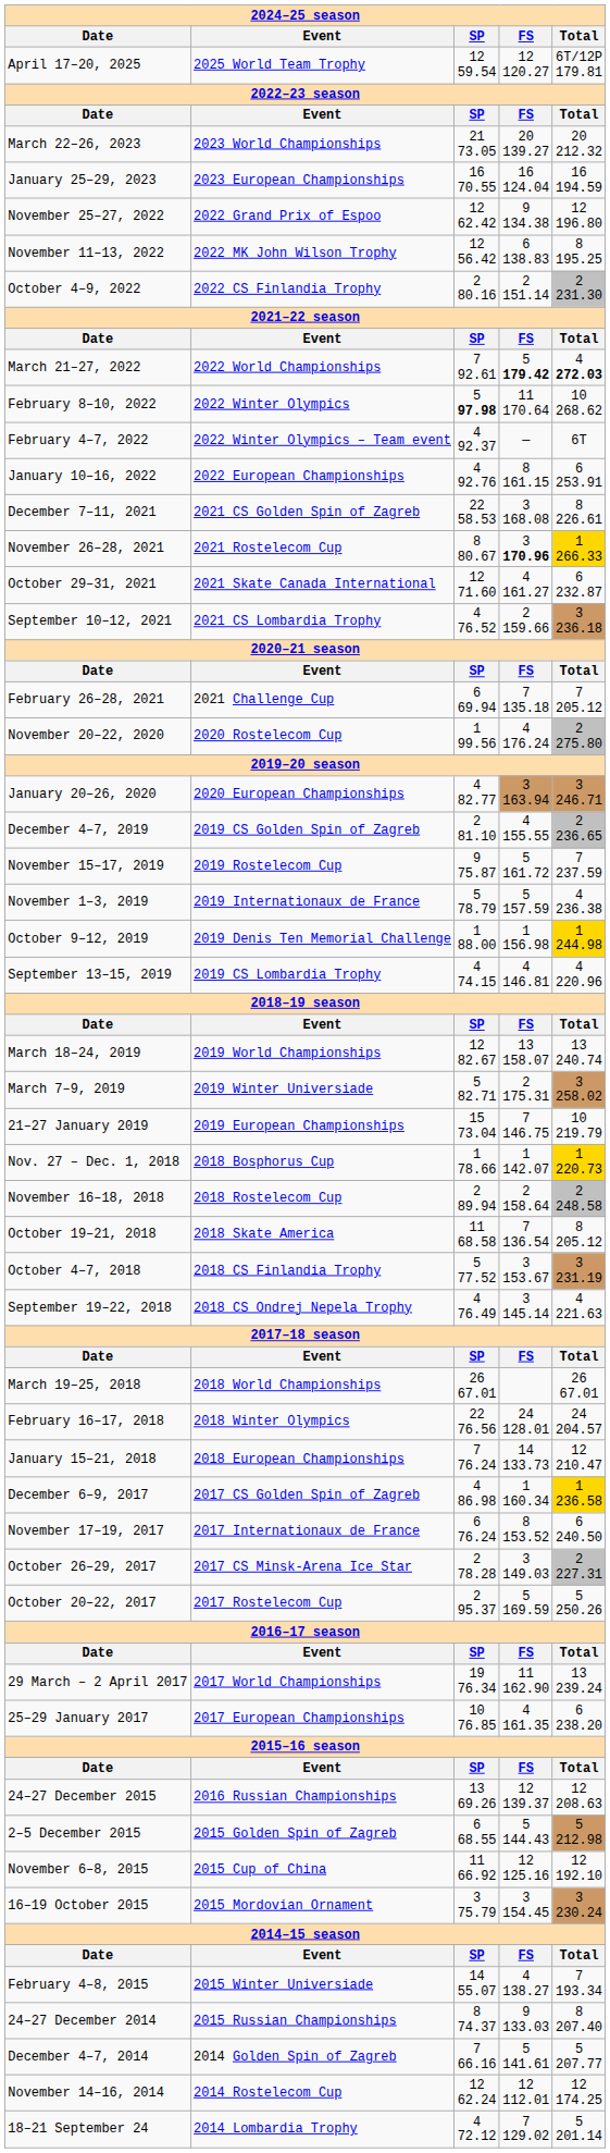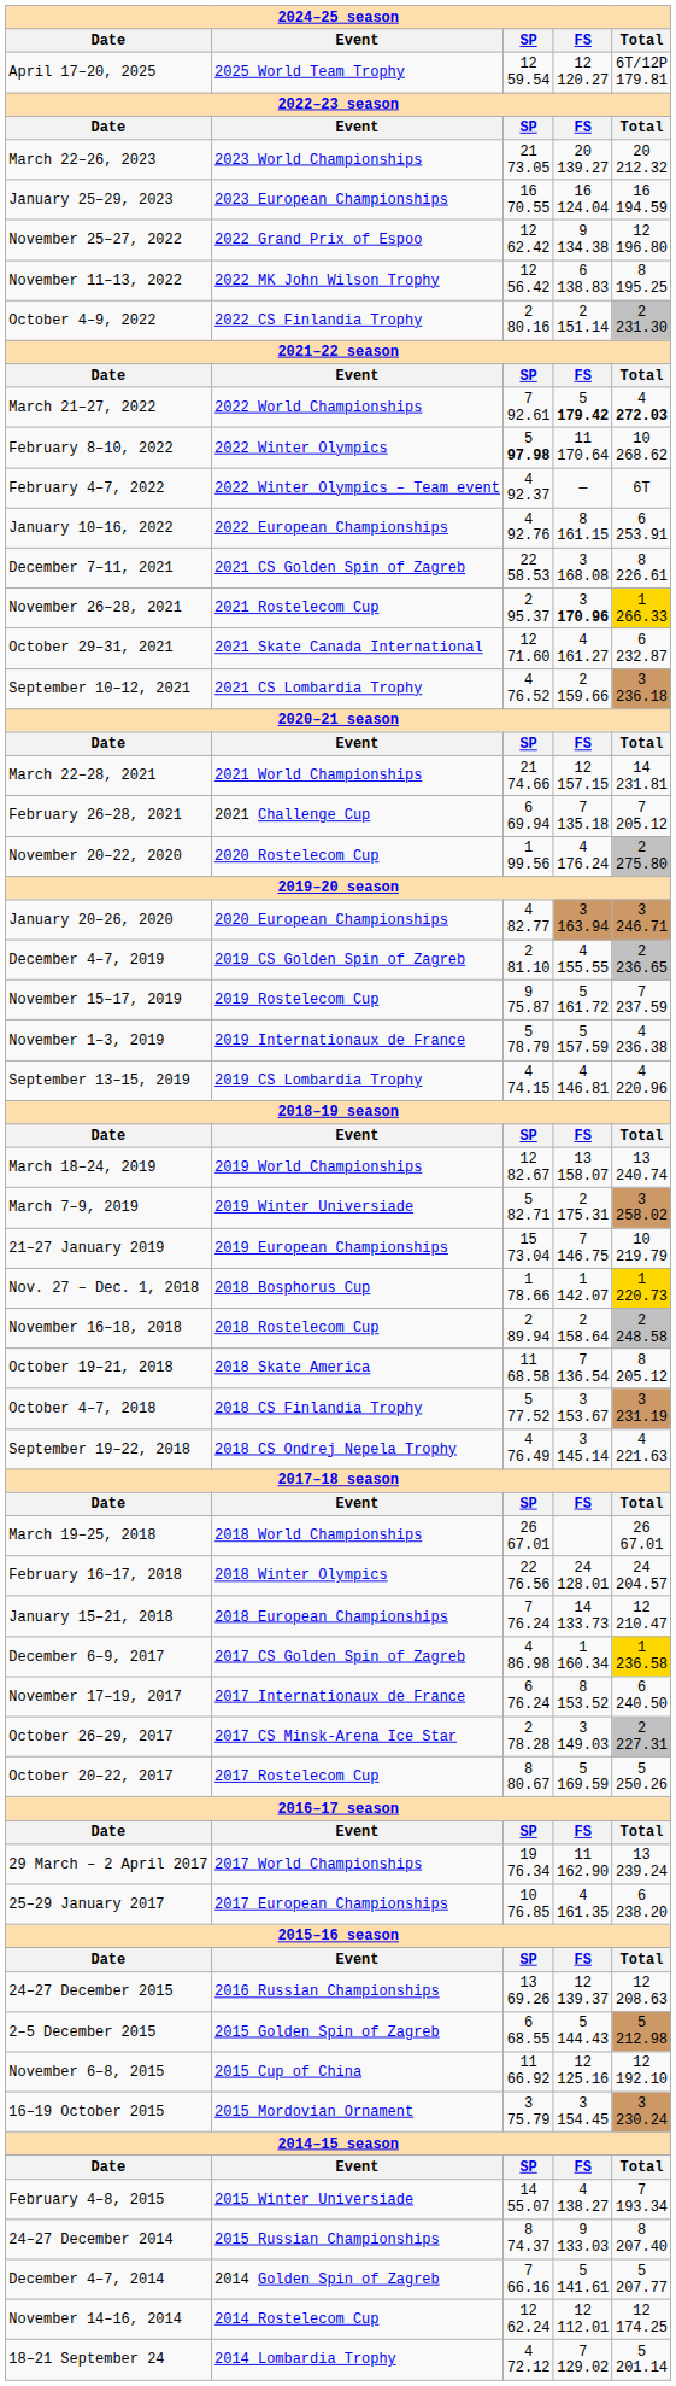 <table class="wikitable">
 <tr>
 <td style="background-color: #ffdead;" colspan=5 align=center><a href='#'><strong>2024–25 season</strong></a></td>
 </tr>
 <tr>
 <th>Date</th>
 <th>Event</th>
 <th><a href='#'>SP</a></th>
 <th><a href='#'>FS</a></th>
 <th>Total</th>
 </tr>
 <tr>
 <td>April 17–20, 2025</td>
 <td><a href='#'>2025 World Team Trophy</a></td>
 <td align=center>12 <br> 59.54</td>
 <td align=center>12 <br> 120.27</td>
 <td align=center>6T/12P <br> 179.81</td>
 </tr>
 <tr>
 <td style="background-color: #ffdead; " colspan=5 align=center><a href='#'><strong>2022–23 season</strong></a></td>
 </tr>
 <tr>
 <th>Date</th>
 <th>Event</th>
 <th><a href='#'>SP</a></th>
 <th><a href='#'>FS</a></th>
 <th>Total</th>
 </tr>
 <tr>
 <td>March 22–26, 2023</td>
 <td><a href='#'>2023 World Championships</a></td>
 <td align=center>21 <br> 73.05</td>
 <td align=center>20 <br> 139.27</td>
 <td align=center>20 <br> 212.32</td>
 </tr>
 <tr>
 <td>January 25–29, 2023</td>
 <td><a href='#'>2023 European Championships</a></td>
 <td align=center>16 <br> 70.55</td>
 <td align=center>16 <br> 124.04</td>
 <td align=center>16 <br> 194.59</td>
 </tr>
 <tr>
 <td>November 25–27, 2022</td>
 <td><a href='#'>2022 Grand Prix of Espoo</a></td>
 <td align=center>12 <br> 62.42</td>
 <td align=center>9 <br> 134.38</td>
 <td align=center>12 <br> 196.80</td>
 </tr>
 <tr>
 <td>November 11–13, 2022</td>
 <td><a href='#'>2022 MK John Wilson Trophy</a></td>
 <td align=center>12 <br> 56.42</td>
 <td align=center>6 <br> 138.83</td>
 <td align=center>8 <br> 195.25</td>
 </tr>
 <tr>
 <td>October 4–9, 2022</td>
 <td><a href='#'>2022 CS Finlandia Trophy</a></td>
 <td align=center>2 <br> 80.16</td>
 <td align=center>2 <br> 151.14</td>
 <td align=center bgcolor=silver>2 <br> 231.30</td>
 </tr>
 <tr>
 <td style="background-color: #ffdead; " colspan=5 align=center><a href='#'><strong>2021–22 season</strong></a></td>
 </tr>
 <tr>
 <th>Date</th>
 <th>Event</th>
 <th><a href='#'>SP</a></th>
 <th><a href='#'>FS</a></th>
 <th>Total</th>
 </tr>
 <tr>
 <td>March 21–27, 2022</td>
 <td><a href='#'>2022 World Championships</a></td>
 <td align=center>7 <br> 92.61</td>
 <td align=center>5 <br> <strong>179.42</strong></td>
 <td align=center>4 <br> <strong>272.03</strong></td>
 </tr>
 <tr>
 <td>February 8–10, 2022</td>
 <td><a href='#'>2022 Winter Olympics</a></td>
 <td align=center>5 <br> <strong>97.98</strong></td>
 <td align=center>11 <br> 170.64</td>
 <td align=center>10 <br> 268.62</td>
 </tr>
 <tr>
 <td>February 4–7, 2022</td>
 <td><a href='#'>2022 Winter Olympics – Team event</a></td>
 <td align=center>4 <br> 92.37</td>
 <td align=center>—</td>
 <td align=center>6T</td>
 </tr>
 <tr>
 <td>January 10–16, 2022</td>
 <td><a href='#'>2022 European Championships</a></td>
 <td align=center>4 <br> 92.76</td>
 <td align=center>8 <br> 161.15</td>
 <td align=center>6 <br> 253.91</td>
 </tr>
 <tr>
 <td>December 7–11, 2021</td>
 <td><a href='#'>2021 CS Golden Spin of Zagreb</a></td>
 <td align=center>22 <br> 58.53</td>
 <td align=center>3 <br> 168.08</td>
 <td align=center>8 <br> 226.61</td>
 </tr>
 <tr>
 <td>November 26–28, 2021</td>
 <td><a href='#'>2021 Rostelecom Cup</a></td>
-<td align=center>8 <br> 80.67</td>
+<td align=center>2 <br> 95.37</td>
 <td align=center>3 <br> <strong>170.96</strong></td>
 <td align=center bgcolor=gold>1 <br> 266.33</td>
 </tr>
 <tr>
 <td>October 29–31, 2021</td>
 <td><a href='#'>2021 Skate Canada International</a></td>
 <td align=center>12 <br> 71.60</td>
 <td align=center>4 <br> 161.27</td>
 <td align=center>6 <br> 232.87</td>
 </tr>
 <tr>
 <td>September 10–12, 2021</td>
 <td><a href='#'>2021 CS Lombardia Trophy</a></td>
 <td align=center>4 <br> 76.52</td>
 <td align=center>2 <br> 159.66</td>
 <td align=center bgcolor=cc9966>3 <br> 236.18</td>
 </tr>
 <tr>
 <td style="background-color: #ffdead; " colspan=5 align=center><a href='#'><strong>2020–21 season</strong></a></td>
 </tr>
 <tr>
 <th>Date</th>
 <th>Event</th>
 <th><a href='#'>SP</a></th>
 <th><a href='#'>FS</a></th>
 <th>Total</th>
+</tr>
+<tr>
+<td>March 22–28, 2021</td>
+<td><a href='#'>2021 World Championships</a></td>
+<td align=center>21 <br> 74.66</td>
+<td align=center>12 <br> 157.15</td>
+<td align=center>14 <br> 231.81</td>
 </tr>
 <tr>
 <td>February 26–28, 2021</td>
 <td>2021 <a href='#'>Challenge Cup</a></td>
 <td align=center>6 <br> 69.94</td>
 <td align=center>7 <br> 135.18</td>
 <td align=center>7 <br> 205.12</td>
 </tr>
 <tr>
 <td>November 20–22, 2020</td>
 <td><a href='#'>2020 Rostelecom Cup</a></td>
 <td align=center>1 <br> 99.56</td>
 <td align=center>4 <br> 176.24</td>
 <td align=center bgcolor=silver>2 <br> 275.80</td>
 </tr>
 <tr>
 <td style="background-color: #ffdead; " colspan=5 align=center><a href='#'><strong>2019–20 season</strong></a></td>
 </tr>
 <tr>
 <td>January 20–26, 2020</td>
 <td><a href='#'>2020 European Championships</a></td>
 <td align=center>4 <br> 82.77</td>
 <td align=center bgcolor=cc9966>3 <br> 163.94</td>
 <td align=center bgcolor=cc9966>3 <br> 246.71</td>
 </tr>
 <tr>
 <td>December 4–7, 2019</td>
 <td><a href='#'>2019 CS Golden Spin of Zagreb</a></td>
 <td align=center>2 <br> 81.10</td>
 <td align=center>4 <br> 155.55</td>
 <td align=center bgcolor=silver>2 <br> 236.65</td>
 </tr>
 <tr>
 <td>November 15–17, 2019</td>
 <td><a href='#'>2019 Rostelecom Cup</a></td>
 <td align=center>9 <br> 75.87</td>
 <td align=center>5 <br> 161.72</td>
 <td align=center>7 <br> 237.59</td>
 </tr>
 <tr>
 <td>November 1–3, 2019</td>
 <td><a href='#'>2019 Internationaux de France</a></td>
 <td align=center>5 <br> 78.79</td>
 <td align=center>5 <br> 157.59</td>
 <td align=center>4 <br> 236.38</td>
-</tr>
-<tr>
-<td>October 9–12, 2019</td>
-<td><a href='#'>2019 Denis Ten Memorial Challenge</a></td>
-<td align=center>1 <br> 88.00</td>
-<td align=center>1 <br> 156.98</td>
-<td align=center bgcolor=gold>1 <br> 244.98</td>
 </tr>
 <tr>
 <td>September 13–15, 2019</td>
 <td><a href='#'>2019 CS Lombardia Trophy</a></td>
 <td align=center>4 <br> 74.15</td>
 <td align=center>4 <br> 146.81</td>
 <td align=center>4 <br> 220.96</td>
 </tr>
 <tr>
 <td style="background-color: #ffdead; " colspan=5 align=center><a href='#'><strong>2018–19 season</strong></a></td>
 </tr>
 <tr>
 <th>Date</th>
 <th>Event</th>
 <th><a href='#'>SP</a></th>
 <th><a href='#'>FS</a></th>
 <th>Total</th>
 </tr>
 <tr>
 <td>March 18–24, 2019</td>
 <td><a href='#'>2019 World Championships</a></td>
 <td align=center>12 <br> 82.67</td>
 <td align=center>13 <br> 158.07</td>
 <td align=center>13 <br> 240.74</td>
 </tr>
 <tr>
 <td>March 7–9, 2019</td>
 <td><a href='#'>2019 Winter Universiade</a></td>
 <td align=center>5 <br> 82.71</td>
 <td align=center>2 <br> 175.31</td>
 <td align=center bgcolor=cc9966>3 <br> 258.02</td>
 </tr>
 <tr>
 <td>21–27 January 2019</td>
 <td><a href='#'>2019 European Championships</a></td>
 <td align=center>15 <br> 73.04</td>
 <td align=center>7 <br> 146.75</td>
 <td align=center>10 <br> 219.79</td>
 </tr>
 <tr>
 <td>Nov. 27 – Dec. 1, 2018</td>
 <td><a href='#'>2018 Bosphorus Cup</a></td>
 <td align=center>1 <br> 78.66</td>
 <td align=center>1 <br> 142.07</td>
 <td align=center bgcolor=gold>1 <br> 220.73</td>
 </tr>
 <tr>
 <td>November 16–18, 2018</td>
 <td><a href='#'>2018 Rostelecom Cup</a></td>
 <td align=center>2 <br> 89.94</td>
 <td align=center>2 <br> 158.64</td>
 <td align=center bgcolor=silver>2 <br> 248.58</td>
 </tr>
 <tr>
 <td>October 19–21, 2018</td>
 <td><a href='#'>2018 Skate America</a></td>
 <td align=center>11 <br> 68.58</td>
 <td align=center>7 <br> 136.54</td>
 <td align=center>8 <br> 205.12</td>
 </tr>
 <tr>
 <td>October 4–7, 2018</td>
 <td><a href='#'>2018 CS Finlandia Trophy</a></td>
 <td align=center>5 <br> 77.52</td>
 <td align=center>3 <br> 153.67</td>
 <td align=center bgcolor=cc9966>3 <br> 231.19</td>
 </tr>
 <tr>
 <td>September 19–22, 2018</td>
 <td><a href='#'>2018 CS Ondrej Nepela Trophy</a></td>
 <td align=center>4 <br> 76.49</td>
 <td align=center>3 <br> 145.14</td>
 <td align=center>4 <br> 221.63</td>
 </tr>
 <tr>
 <td style="background-color: #ffdead;" colspan=5 align=center><a href='#'><strong>2017–18 season</strong></a></td>
 </tr>
 <tr>
 <th>Date</th>
 <th>Event</th>
 <th><a href='#'>SP</a></th>
 <th><a href='#'>FS</a></th>
 <th>Total</th>
 </tr>
 <tr>
 <td>March 19–25, 2018</td>
 <td><a href='#'>2018 World Championships</a></td>
 <td align=center>26  <br> 67.01</td>
 <td align=center></td>
 <td align=center>26  <br> 67.01</td>
 </tr>
 <tr>
 <td>February 16–17, 2018</td>
 <td><a href='#'>2018 Winter Olympics</a></td>
 <td align=center>22  <br> 76.56</td>
 <td align=center>24 <br> 128.01</td>
 <td align=center>24 <br> 204.57</td>
 </tr>
 <tr>
 <td>January 15–21, 2018</td>
 <td><a href='#'>2018 European Championships</a></td>
 <td align=center>7 <br> 76.24</td>
 <td align=center>14 <br> 133.73</td>
 <td align=center>12 <br> 210.47</td>
 </tr>
 <tr>
 <td>December 6–9, 2017</td>
 <td><a href='#'>2017 CS Golden Spin of Zagreb</a></td>
 <td align=center>4 <br> 86.98</td>
 <td align=center>1 <br> 160.34</td>
 <td align=center bgcolor=gold>1 <br> 236.58</td>
 </tr>
 <tr>
 <td>November 17–19, 2017</td>
 <td><a href='#'>2017 Internationaux de France</a></td>
 <td align=center>6 <br> 76.24</td>
 <td align=center>8 <br> 153.52</td>
 <td align=center>6 <br> 240.50</td>
 </tr>
 <tr>
 <td>October 26–29, 2017</td>
 <td><a href='#'>2017 CS Minsk-Arena Ice Star</a></td>
 <td align=center>2 <br> 78.28</td>
 <td align=center>3 <br> 149.03</td>
 <td align=center bgcolor=silver>2 <br> 227.31</td>
 </tr>
 <tr>
 <td>October 20–22, 2017</td>
 <td><a href='#'>2017 Rostelecom Cup</a></td>
-<td align=center>2 <br> 95.37</td>
+<td align=center>8 <br> 80.67</td>
 <td align=center>5 <br> 169.59</td>
 <td align=center>5 <br> 250.26</td>
 </tr>
 <tr>
 <td style="background-color: #ffdead;" colspan=5 align=center><a href='#'><strong>2016–17 season</strong></a></td>
 </tr>
 <tr>
 <th>Date</th>
 <th>Event</th>
 <th><a href='#'>SP</a></th>
 <th><a href='#'>FS</a></th>
 <th>Total</th>
 </tr>
 <tr>
 <td>29 March – 2 April 2017</td>
 <td><a href='#'>2017 World Championships</a></td>
 <td align="center">19 <br> 76.34</td>
 <td align="center">11 <br> 162.90</td>
 <td align="center">13 <br> 239.24</td>
 </tr>
 <tr>
 <td>25–29 January 2017</td>
 <td><a href='#'>2017 European Championships</a></td>
 <td align="center">10 <br> 76.85</td>
 <td align="center">4 <br> 161.35</td>
 <td align="center">6 <br> 238.20</td>
 </tr>
 <tr>
 <td style="background-color: #ffdead;" colspan=5 align=center><a href='#'><strong>2015–16 season</strong></a></td>
 </tr>
 <tr>
 <th>Date</th>
 <th>Event</th>
 <th><a href='#'>SP</a></th>
 <th><a href='#'>FS</a></th>
 <th>Total</th>
 </tr>
 <tr>
 <td>24–27 December 2015</td>
 <td><a href='#'>2016 Russian Championships</a></td>
 <td align=center>13 <br> 69.26</td>
 <td align=center>12 <br> 139.37</td>
 <td align=center>12 <br> 208.63</td>
 </tr>
 <tr>
 <td>2–5 December 2015</td>
 <td><a href='#'>2015 Golden Spin of Zagreb</a></td>
 <td align=center>6 <br> 68.55</td>
 <td align=center>5 <br> 144.43</td>
 <td align=center bgcolor=cc9966>5 <br> 212.98</td>
 </tr>
 <tr>
 <td>November 6–8, 2015</td>
 <td><a href='#'>2015 Cup of China</a></td>
 <td align="center">11 <br> 66.92</td>
 <td align="center">12 <br> 125.16</td>
 <td align="center">12 <br> 192.10</td>
 </tr>
 <tr>
 <td>16–19 October 2015</td>
 <td><a href='#'>2015 Mordovian Ornament</a></td>
 <td align=center>3 <br> 75.79</td>
 <td align=center>3 <br> 154.45</td>
 <td align=center bgcolor=cc9966>3 <br> 230.24</td>
 </tr>
 <tr>
 <td style="background-color: #ffdead;" colspan=5 align=center><a href='#'><strong>2014–15 season</strong></a></td>
 </tr>
 <tr>
 <th>Date</th>
 <th>Event</th>
 <th><a href='#'>SP</a></th>
 <th><a href='#'>FS</a></th>
 <th>Total</th>
 </tr>
 <tr>
 <td>February 4–8, 2015</td>
 <td><a href='#'>2015 Winter Universiade</a></td>
 <td align=center>14 <br> 55.07</td>
 <td align=center>4 <br> 138.27</td>
 <td align=center>7 <br> 193.34</td>
 </tr>
 <tr>
 <td>24–27 December 2014</td>
 <td><a href='#'>2015 Russian Championships</a></td>
 <td align=center>8 <br> 74.37</td>
 <td align=center>9 <br> 133.03</td>
 <td align=center>8 <br> 207.40</td>
 </tr>
 <tr>
 <td>December 4–7, 2014</td>
 <td>2014 <a href='#'>Golden Spin of Zagreb</a></td>
 <td align=center>7 <br> 66.16</td>
 <td align=center>5 <br> 141.61</td>
 <td align=center>5 <br> 207.77</td>
 </tr>
 <tr>
 <td>November 14–16, 2014</td>
 <td><a href='#'>2014 Rostelecom Cup</a></td>
 <td align=center>12 <br> 62.24</td>
 <td align=center>12 <br> 112.01</td>
 <td align=center>12 <br> 174.25</td>
 </tr>
 <tr>
 <td>18–21 September 24</td>
 <td><a href='#'>2014 Lombardia Trophy</a></td>
 <td align=center>4 <br> 72.12</td>
 <td align=center>7 <br> 129.02</td>
 <td align=center>5 <br> 201.14</td>
 </tr>
 </table>
